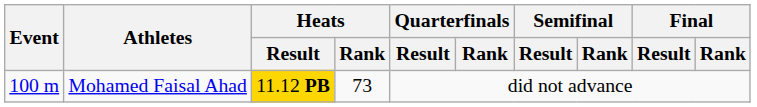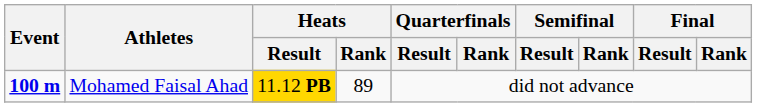 <table class="wikitable" border="1" style="font-size:90%">
 <tr>
 <th rowspan="2">Event</th>
 <th rowspan="2">Athletes</th>
 <th colspan="2">Heats</th>
 <th colspan="2">Quarterfinals</th>
 <th colspan="2">Semifinal</th>
 <th colspan="2">Final</th>
 </tr>
 <tr>
 <th>Result</th>
 <th>Rank</th>
 <th>Result</th>
 <th>Rank</th>
 <th>Result</th>
 <th>Rank</th>
 <th>Result</th>
 <th>Rank</th>
 </tr>
 <tr>
-<td><a href='#'>100 m</a></td>
+<td><strong><a href='#'>100 m</a></strong></td>
 <td><a href='#'>Mohamed Faisal Ahad</a></td>
 <td align=center style="background: gold;">11.12 <strong>PB</strong></td>
-<td align=center>73</td>
+<td align=center>89</td>
 <td align=center colspan=6>did not advance</td>
 </tr>
 </table>
